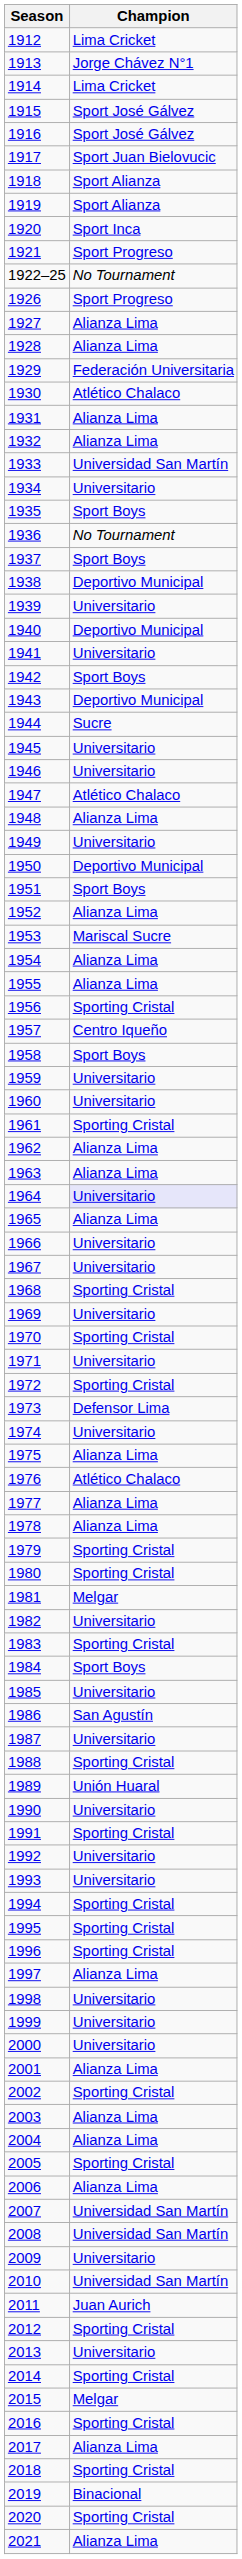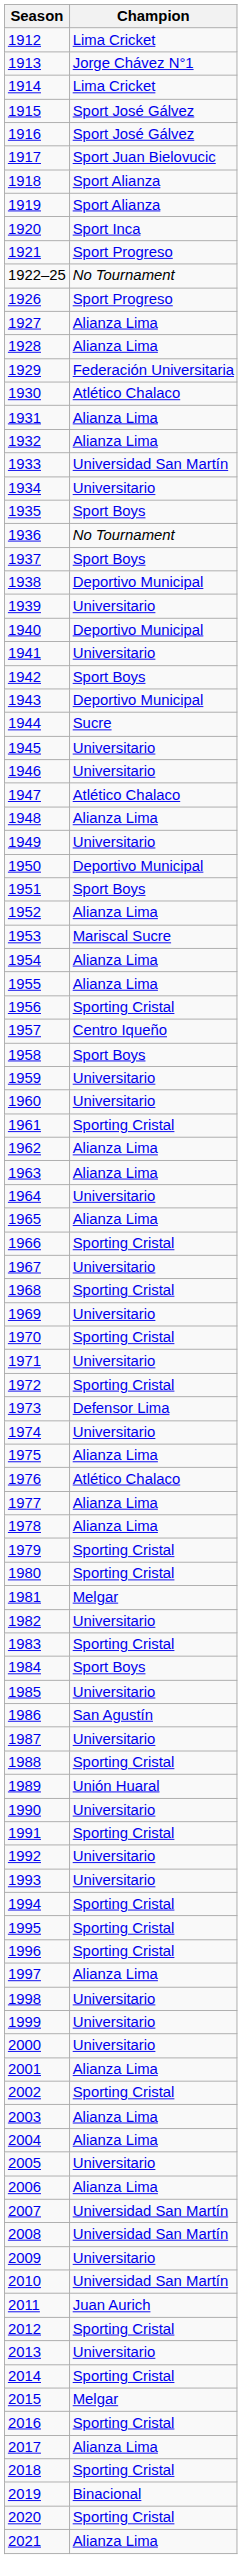 <table class="wikitable mw-collapsible">
 <tr>
 <th>Season</th>
 <th>Champion</th>
 </tr>
 <tr>
 <td><a href='#'>1912</a></td>
 <td><a href='#'>Lima Cricket</a></td>
 </tr>
 <tr>
 <td><a href='#'>1913</a></td>
 <td><a href='#'>Jorge Chávez N°1</a></td>
 </tr>
 <tr>
 <td><a href='#'>1914</a></td>
 <td><a href='#'>Lima Cricket</a></td>
 </tr>
 <tr>
 <td><a href='#'>1915</a></td>
 <td><a href='#'>Sport José Gálvez</a></td>
 </tr>
 <tr>
 <td><a href='#'>1916</a></td>
 <td><a href='#'>Sport José Gálvez</a></td>
 </tr>
 <tr>
 <td><a href='#'>1917</a></td>
 <td><a href='#'>Sport Juan Bielovucic</a></td>
 </tr>
 <tr>
 <td><a href='#'>1918</a></td>
 <td><a href='#'>Sport Alianza</a></td>
 </tr>
 <tr>
 <td><a href='#'>1919</a></td>
 <td><a href='#'>Sport Alianza</a></td>
 </tr>
 <tr>
 <td><a href='#'>1920</a></td>
 <td><a href='#'>Sport Inca</a></td>
 </tr>
 <tr>
 <td><a href='#'>1921</a></td>
 <td><a href='#'>Sport Progreso</a></td>
 </tr>
 <tr>
 <td>1922–25</td>
 <td><em>No Tournament</em></td>
 </tr>
 <tr>
 <td><a href='#'>1926</a></td>
 <td><a href='#'>Sport Progreso</a></td>
 </tr>
 <tr>
 <td><a href='#'>1927</a></td>
 <td><a href='#'>Alianza Lima</a></td>
 </tr>
 <tr>
 <td><a href='#'>1928</a></td>
 <td><a href='#'>Alianza Lima</a></td>
 </tr>
 <tr>
 <td><a href='#'>1929</a></td>
 <td><a href='#'>Federación Universitaria</a></td>
 </tr>
 <tr>
 <td><a href='#'>1930</a></td>
 <td><a href='#'>Atlético Chalaco</a></td>
 </tr>
 <tr>
 <td><a href='#'>1931</a></td>
 <td><a href='#'>Alianza Lima</a></td>
 </tr>
 <tr>
 <td><a href='#'>1932</a></td>
 <td><a href='#'>Alianza Lima</a></td>
 </tr>
 <tr>
 <td><a href='#'>1933</a></td>
 <td><a href='#'>Universidad San Martín</a></td>
 </tr>
 <tr>
 <td><a href='#'>1934</a></td>
 <td><a href='#'>Universitario</a></td>
 </tr>
 <tr>
 <td><a href='#'>1935</a></td>
 <td><a href='#'>Sport Boys</a></td>
 </tr>
 <tr>
 <td><a href='#'>1936</a></td>
 <td><em>No Tournament</em></td>
 </tr>
 <tr>
 <td><a href='#'>1937</a></td>
 <td><a href='#'>Sport Boys</a></td>
 </tr>
 <tr>
 <td><a href='#'>1938</a></td>
 <td><a href='#'>Deportivo Municipal</a></td>
 </tr>
 <tr>
 <td><a href='#'>1939</a></td>
 <td><a href='#'>Universitario</a></td>
 </tr>
 <tr>
 <td><a href='#'>1940</a></td>
 <td><a href='#'>Deportivo Municipal</a></td>
 </tr>
 <tr>
 <td><a href='#'>1941</a></td>
 <td><a href='#'>Universitario</a></td>
 </tr>
 <tr>
 <td><a href='#'>1942</a></td>
 <td><a href='#'>Sport Boys</a></td>
 </tr>
 <tr>
 <td><a href='#'>1943</a></td>
 <td><a href='#'>Deportivo Municipal</a></td>
 </tr>
 <tr>
 <td><a href='#'>1944</a></td>
 <td><a href='#'>Sucre</a></td>
 </tr>
 <tr>
 <td><a href='#'>1945</a></td>
 <td><a href='#'>Universitario</a></td>
 </tr>
 <tr>
 <td><a href='#'>1946</a></td>
 <td><a href='#'>Universitario</a></td>
 </tr>
 <tr>
 <td><a href='#'>1947</a></td>
 <td><a href='#'>Atlético Chalaco</a></td>
 </tr>
 <tr>
 <td><a href='#'>1948</a></td>
 <td><a href='#'>Alianza Lima</a></td>
 </tr>
 <tr>
 <td><a href='#'>1949</a></td>
 <td><a href='#'>Universitario</a></td>
 </tr>
 <tr>
 <td><a href='#'>1950</a></td>
 <td><a href='#'>Deportivo Municipal</a></td>
 </tr>
 <tr>
 <td><a href='#'>1951</a></td>
 <td><a href='#'>Sport Boys</a></td>
 </tr>
 <tr>
 <td><a href='#'>1952</a></td>
 <td><a href='#'>Alianza Lima</a></td>
 </tr>
 <tr>
 <td><a href='#'>1953</a></td>
 <td><a href='#'>Mariscal Sucre</a></td>
 </tr>
 <tr>
 <td><a href='#'>1954</a></td>
 <td><a href='#'>Alianza Lima</a></td>
 </tr>
 <tr>
 <td><a href='#'>1955</a></td>
 <td><a href='#'>Alianza Lima</a></td>
 </tr>
 <tr>
 <td><a href='#'>1956</a></td>
 <td><a href='#'>Sporting Cristal</a></td>
 </tr>
 <tr>
 <td><a href='#'>1957</a></td>
 <td><a href='#'>Centro Iqueño</a></td>
 </tr>
 <tr>
 <td><a href='#'>1958</a></td>
 <td><a href='#'>Sport Boys</a></td>
 </tr>
 <tr>
 <td><a href='#'>1959</a></td>
 <td><a href='#'>Universitario</a></td>
 </tr>
 <tr>
 <td><a href='#'>1960</a></td>
 <td><a href='#'>Universitario</a></td>
 </tr>
 <tr>
 <td><a href='#'>1961</a></td>
 <td><a href='#'>Sporting Cristal</a></td>
 </tr>
 <tr>
 <td><a href='#'>1962</a></td>
 <td><a href='#'>Alianza Lima</a></td>
 </tr>
 <tr>
 <td><a href='#'>1963</a></td>
 <td><a href='#'>Alianza Lima</a></td>
 </tr>
 <tr>
 <td><a href='#'>1964</a></td>
-<td style="background: lavender;"><a href='#'>Universitario</a></td>
+<td><a href='#'>Universitario</a></td>
 </tr>
 <tr>
 <td><a href='#'>1965</a></td>
 <td><a href='#'>Alianza Lima</a></td>
 </tr>
 <tr>
 <td><a href='#'>1966</a></td>
-<td><a href='#'>Universitario</a></td>
+<td><a href='#'>Sporting Cristal</a></td>
 </tr>
 <tr>
 <td><a href='#'>1967</a></td>
 <td><a href='#'>Universitario</a></td>
 </tr>
 <tr>
 <td><a href='#'>1968</a></td>
 <td><a href='#'>Sporting Cristal</a></td>
 </tr>
 <tr>
 <td><a href='#'>1969</a></td>
 <td><a href='#'>Universitario</a></td>
 </tr>
 <tr>
 <td><a href='#'>1970</a></td>
 <td><a href='#'>Sporting Cristal</a></td>
 </tr>
 <tr>
 <td><a href='#'>1971</a></td>
 <td><a href='#'>Universitario</a></td>
 </tr>
 <tr>
 <td><a href='#'>1972</a></td>
 <td><a href='#'>Sporting Cristal</a></td>
 </tr>
 <tr>
 <td><a href='#'>1973</a></td>
 <td><a href='#'>Defensor Lima</a></td>
 </tr>
 <tr>
 <td><a href='#'>1974</a></td>
 <td><a href='#'>Universitario</a></td>
 </tr>
 <tr>
 <td><a href='#'>1975</a></td>
 <td><a href='#'>Alianza Lima</a></td>
 </tr>
 <tr>
 <td><a href='#'>1976</a></td>
 <td><a href='#'>Atlético Chalaco</a></td>
 </tr>
 <tr>
 <td><a href='#'>1977</a></td>
 <td><a href='#'>Alianza Lima</a></td>
 </tr>
 <tr>
 <td><a href='#'>1978</a></td>
 <td><a href='#'>Alianza Lima</a></td>
 </tr>
 <tr>
 <td><a href='#'>1979</a></td>
 <td><a href='#'>Sporting Cristal</a></td>
 </tr>
 <tr>
 <td><a href='#'>1980</a></td>
 <td><a href='#'>Sporting Cristal</a></td>
 </tr>
 <tr>
 <td><a href='#'>1981</a></td>
 <td><a href='#'>Melgar</a></td>
 </tr>
 <tr>
 <td><a href='#'>1982</a></td>
 <td><a href='#'>Universitario</a></td>
 </tr>
 <tr>
 <td><a href='#'>1983</a></td>
 <td><a href='#'>Sporting Cristal</a></td>
 </tr>
 <tr>
 <td><a href='#'>1984</a></td>
 <td><a href='#'>Sport Boys</a></td>
 </tr>
 <tr>
 <td><a href='#'>1985</a></td>
 <td><a href='#'>Universitario</a></td>
 </tr>
 <tr>
 <td><a href='#'>1986</a></td>
 <td><a href='#'>San Agustín</a></td>
 </tr>
 <tr>
 <td><a href='#'>1987</a></td>
 <td><a href='#'>Universitario</a></td>
 </tr>
 <tr>
 <td><a href='#'>1988</a></td>
 <td><a href='#'>Sporting Cristal</a></td>
 </tr>
 <tr>
 <td><a href='#'>1989</a></td>
 <td><a href='#'>Unión Huaral</a></td>
 </tr>
 <tr>
 <td><a href='#'>1990</a></td>
 <td><a href='#'>Universitario</a></td>
 </tr>
 <tr>
 <td><a href='#'>1991</a></td>
 <td><a href='#'>Sporting Cristal</a></td>
 </tr>
 <tr>
 <td><a href='#'>1992</a></td>
 <td><a href='#'>Universitario</a></td>
 </tr>
 <tr>
 <td><a href='#'>1993</a></td>
 <td><a href='#'>Universitario</a></td>
 </tr>
 <tr>
 <td><a href='#'>1994</a></td>
 <td><a href='#'>Sporting Cristal</a></td>
 </tr>
 <tr>
 <td><a href='#'>1995</a></td>
 <td><a href='#'>Sporting Cristal</a></td>
 </tr>
 <tr>
 <td><a href='#'>1996</a></td>
 <td><a href='#'>Sporting Cristal</a></td>
 </tr>
 <tr>
 <td><a href='#'>1997</a></td>
 <td><a href='#'>Alianza Lima</a></td>
 </tr>
 <tr>
 <td><a href='#'>1998</a></td>
 <td><a href='#'>Universitario</a></td>
 </tr>
 <tr>
 <td><a href='#'>1999</a></td>
 <td><a href='#'>Universitario</a></td>
 </tr>
 <tr>
 <td><a href='#'>2000</a></td>
 <td><a href='#'>Universitario</a></td>
 </tr>
 <tr>
 <td><a href='#'>2001</a></td>
 <td><a href='#'>Alianza Lima</a></td>
 </tr>
 <tr>
 <td><a href='#'>2002</a></td>
 <td><a href='#'>Sporting Cristal</a></td>
 </tr>
 <tr>
 <td><a href='#'>2003</a></td>
 <td><a href='#'>Alianza Lima</a></td>
 </tr>
 <tr>
 <td><a href='#'>2004</a></td>
 <td><a href='#'>Alianza Lima</a></td>
 </tr>
 <tr>
 <td><a href='#'>2005</a></td>
-<td><a href='#'>Sporting Cristal</a></td>
+<td><a href='#'>Universitario</a></td>
 </tr>
 <tr>
 <td><a href='#'>2006</a></td>
 <td><a href='#'>Alianza Lima</a></td>
 </tr>
 <tr>
 <td><a href='#'>2007</a></td>
 <td><a href='#'>Universidad San Martín</a></td>
 </tr>
 <tr>
 <td><a href='#'>2008</a></td>
 <td><a href='#'>Universidad San Martín</a></td>
 </tr>
 <tr>
 <td><a href='#'>2009</a></td>
 <td><a href='#'>Universitario</a></td>
 </tr>
 <tr>
 <td><a href='#'>2010</a></td>
 <td><a href='#'>Universidad San Martín</a></td>
 </tr>
 <tr>
 <td><a href='#'>2011</a></td>
 <td><a href='#'>Juan Aurich</a></td>
 </tr>
 <tr>
 <td><a href='#'>2012</a></td>
 <td><a href='#'>Sporting Cristal</a></td>
 </tr>
 <tr>
 <td><a href='#'>2013</a></td>
 <td><a href='#'>Universitario</a></td>
 </tr>
 <tr>
 <td><a href='#'>2014</a></td>
 <td><a href='#'>Sporting Cristal</a></td>
 </tr>
 <tr>
 <td><a href='#'>2015</a></td>
 <td><a href='#'>Melgar</a></td>
 </tr>
 <tr>
 <td><a href='#'>2016</a></td>
 <td><a href='#'>Sporting Cristal</a></td>
 </tr>
 <tr>
 <td><a href='#'>2017</a></td>
 <td><a href='#'>Alianza Lima</a></td>
 </tr>
 <tr>
 <td><a href='#'>2018</a></td>
 <td><a href='#'>Sporting Cristal</a></td>
 </tr>
 <tr>
 <td><a href='#'>2019</a></td>
 <td><a href='#'>Binacional</a></td>
 </tr>
 <tr>
 <td><a href='#'>2020</a></td>
 <td><a href='#'>Sporting Cristal</a></td>
 </tr>
 <tr>
 <td><a href='#'>2021</a></td>
 <td><a href='#'>Alianza Lima</a></td>
 </tr>
 </table>
